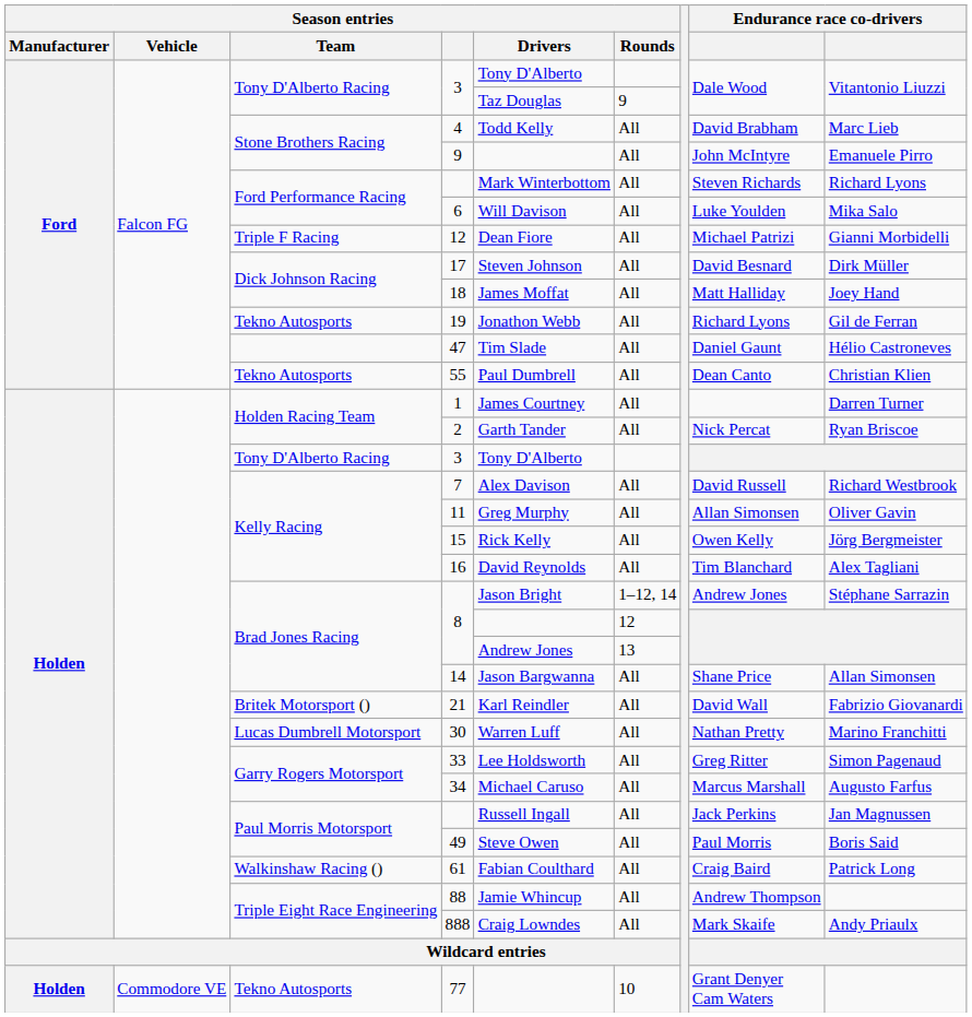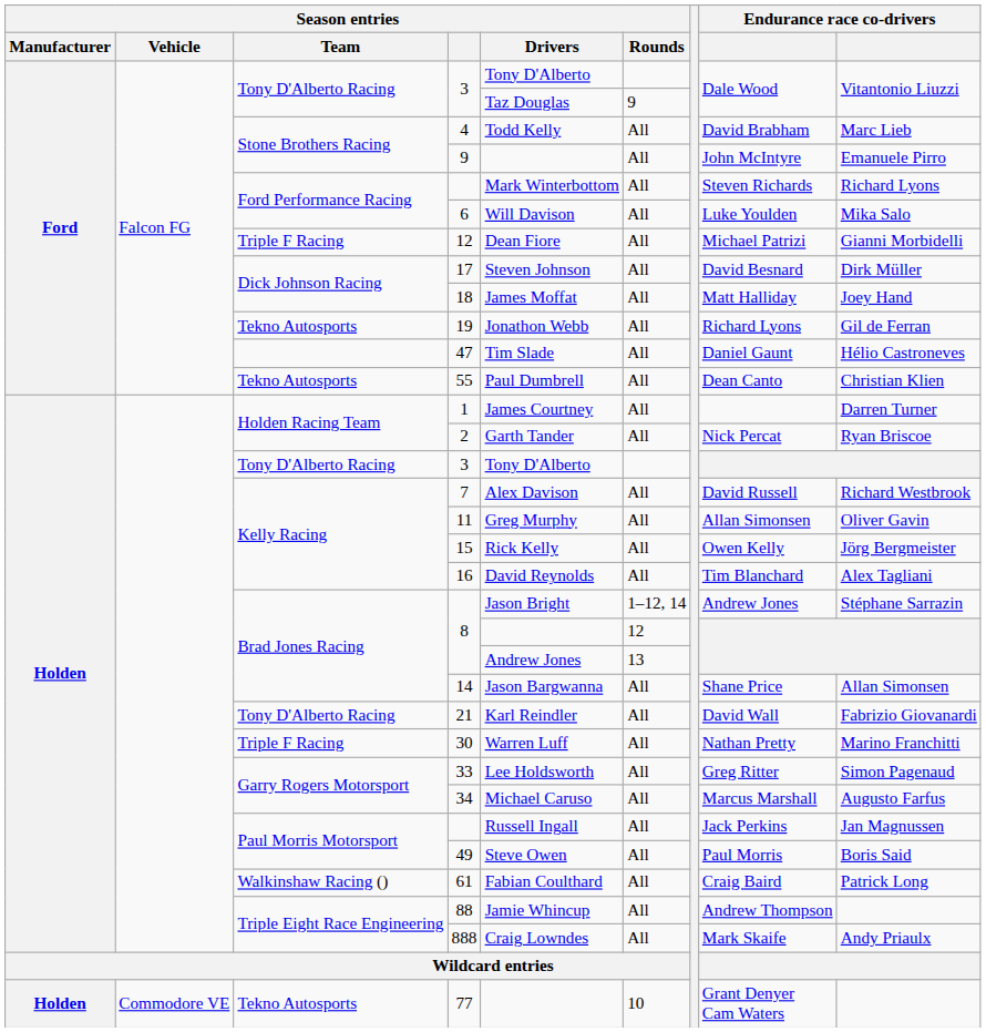 <table class="wikitable" style="font-size: 85%;">
 <tr>
 <th colspan="6">Season entries</th>
 <th rowspan=36></th>
 <th colspan="2">Endurance race co-drivers</th>
 </tr>
 <tr>
 <th>Manufacturer</th>
 <th>Vehicle</th>
 <th>Team</th>
 <th></th>
 <th>Drivers</th>
 <th>Rounds</th>
 <th></th>
 <th></th>
 </tr>
 <tr>
 <th rowspan=12><a href='#'>Ford</a></th>
 <td rowspan=12><a href='#'>Falcon FG</a></td>
 <td rowspan=2><a href='#'>Tony D'Alberto Racing</a></td>
 <td align=center rowspan=2>3</td>
 <td> <a href='#'>Tony D'Alberto</a></td>
 <td></td>
 <td rowspan=2> <a href='#'>Dale Wood</a></td>
 <td rowspan=2> <a href='#'>Vitantonio Liuzzi</a></td>
 </tr>
 <tr>
 <td> <a href='#'>Taz Douglas</a> </td>
 <td>9</td>
 </tr>
 <tr>
 <td rowspan=2><a href='#'>Stone Brothers Racing</a></td>
 <td align=center>4</td>
 <td> <a href='#'>Todd Kelly</a></td>
 <td>All</td>
 <td> <a href='#'>David Brabham</a></td>
 <td> <a href='#'>Marc Lieb</a></td>
 </tr>
 <tr>
 <td align=center>9</td>
 <td></td>
 <td>All</td>
 <td> <a href='#'>John McIntyre</a></td>
 <td> <a href='#'>Emanuele Pirro</a></td>
 </tr>
 <tr>
 <td rowspan=2><a href='#'>Ford Performance Racing</a></td>
 <td align=center></td>
 <td> <a href='#'>Mark Winterbottom</a></td>
 <td>All</td>
 <td> <a href='#'>Steven Richards</a></td>
 <td> <a href='#'>Richard Lyons</a> </td>
 </tr>
 <tr>
 <td align=center>6</td>
 <td> <a href='#'>Will Davison</a></td>
 <td>All</td>
 <td> <a href='#'>Luke Youlden</a></td>
 <td> <a href='#'>Mika Salo</a></td>
 </tr>
 <tr>
 <td><a href='#'>Triple F Racing</a></td>
 <td align=center>12</td>
 <td> <a href='#'>Dean Fiore</a></td>
 <td>All</td>
 <td> <a href='#'>Michael Patrizi</a></td>
 <td> <a href='#'>Gianni Morbidelli</a></td>
 </tr>
 <tr>
 <td rowspan=2><a href='#'>Dick Johnson Racing</a></td>
 <td align=center>17</td>
 <td> <a href='#'>Steven Johnson</a></td>
 <td>All</td>
 <td> <a href='#'>David Besnard</a></td>
 <td> <a href='#'>Dirk Müller</a></td>
 </tr>
 <tr>
 <td align=center>18</td>
 <td> <a href='#'>James Moffat</a></td>
 <td>All</td>
 <td> <a href='#'>Matt Halliday</a></td>
 <td> <a href='#'>Joey Hand</a></td>
 </tr>
 <tr>
 <td><a href='#'>Tekno Autosports</a></td>
 <td align=center>19</td>
 <td> <a href='#'>Jonathon Webb</a></td>
 <td>All</td>
 <td> <a href='#'>Richard Lyons</a></td>
 <td> <a href='#'>Gil de Ferran</a></td>
 </tr>
 <tr>
 <td></td>
 <td align=center>47</td>
 <td> <a href='#'>Tim Slade</a></td>
 <td>All</td>
 <td> <a href='#'>Daniel Gaunt</a></td>
 <td> <a href='#'>Hélio Castroneves</a></td>
 </tr>
 <tr>
 <td><a href='#'>Tekno Autosports</a></td>
 <td align=center>55</td>
 <td> <a href='#'>Paul Dumbrell</a></td>
 <td>All</td>
 <td> <a href='#'>Dean Canto</a></td>
 <td> <a href='#'>Christian Klien</a></td>
 </tr>
 <tr>
 <th rowspan=20><a href='#'>Holden</a></th>
 <td rowspan=20></td>
 <td rowspan=2><a href='#'>Holden Racing Team</a></td>
 <td align=center>1</td>
 <td> <a href='#'>James Courtney</a></td>
 <td>All</td>
 <td></td>
 <td> <a href='#'>Darren Turner</a> </td>
 </tr>
 <tr>
 <td align=center>2</td>
 <td> <a href='#'>Garth Tander</a></td>
 <td>All</td>
 <td> <a href='#'>Nick Percat</a></td>
 <td> <a href='#'>Ryan Briscoe</a></td>
 </tr>
 <tr>
 <td><a href='#'>Tony D'Alberto Racing</a></td>
 <td align=center>3</td>
 <td> <a href='#'>Tony D'Alberto</a></td>
 <td></td>
 <th colspan=2></th>
 </tr>
 <tr>
 <td rowspan=4><a href='#'>Kelly Racing</a></td>
 <td align=center>7</td>
 <td> <a href='#'>Alex Davison</a></td>
 <td>All</td>
 <td> <a href='#'>David Russell</a></td>
 <td> <a href='#'>Richard Westbrook</a></td>
 </tr>
 <tr>
 <td align=center>11</td>
 <td> <a href='#'>Greg Murphy</a></td>
 <td>All</td>
 <td> <a href='#'>Allan Simonsen</a></td>
 <td> <a href='#'>Oliver Gavin</a></td>
 </tr>
 <tr>
 <td align=center>15</td>
 <td> <a href='#'>Rick Kelly</a></td>
 <td>All</td>
 <td> <a href='#'>Owen Kelly</a></td>
 <td> <a href='#'>Jörg Bergmeister</a></td>
 </tr>
 <tr>
 <td align=center>16</td>
 <td> <a href='#'>David Reynolds</a></td>
 <td>All</td>
 <td> <a href='#'>Tim Blanchard</a></td>
 <td> <a href='#'>Alex Tagliani</a></td>
 </tr>
 <tr>
 <td rowspan=4><a href='#'>Brad Jones Racing</a></td>
 <td align=center rowspan=3>8</td>
 <td> <a href='#'>Jason Bright</a></td>
 <td>1–12, 14</td>
 <td> <a href='#'>Andrew Jones</a></td>
 <td> <a href='#'>Stéphane Sarrazin</a></td>
 </tr>
 <tr>
 <td></td>
 <td>12</td>
 <th colspan=2 rowspan=2></th>
 </tr>
 <tr>
 <td> <a href='#'>Andrew Jones</a> </td>
 <td>13</td>
 </tr>
 <tr>
 <td align=center>14</td>
 <td> <a href='#'>Jason Bargwanna</a></td>
 <td>All</td>
 <td> <a href='#'>Shane Price</a></td>
 <td> <a href='#'>Allan Simonsen</a> </td>
 </tr>
 <tr>
-<td><a href='#'>Britek Motorsport</a> ()</td>
+<td><a href='#'>Tony D'Alberto Racing</a></td>
 <td align=center>21</td>
 <td> <a href='#'>Karl Reindler</a></td>
 <td>All</td>
 <td> <a href='#'>David Wall</a></td>
 <td> <a href='#'>Fabrizio Giovanardi</a></td>
 </tr>
 <tr>
-<td><a href='#'>Lucas Dumbrell Motorsport</a></td>
+<td><a href='#'>Triple F Racing</a></td>
 <td align=center>30</td>
 <td> <a href='#'>Warren Luff</a></td>
 <td>All</td>
 <td> <a href='#'>Nathan Pretty</a></td>
 <td> <a href='#'>Marino Franchitti</a></td>
 </tr>
 <tr>
 <td rowspan=2><a href='#'>Garry Rogers Motorsport</a></td>
 <td align=center>33</td>
 <td> <a href='#'>Lee Holdsworth</a></td>
 <td>All</td>
 <td> <a href='#'>Greg Ritter</a></td>
 <td> <a href='#'>Simon Pagenaud</a></td>
 </tr>
 <tr>
 <td align=center>34</td>
 <td> <a href='#'>Michael Caruso</a></td>
 <td>All</td>
 <td> <a href='#'>Marcus Marshall</a></td>
 <td> <a href='#'>Augusto Farfus</a></td>
 </tr>
 <tr>
 <td rowspan=2><a href='#'>Paul Morris Motorsport</a></td>
 <td align=center></td>
 <td> <a href='#'>Russell Ingall</a></td>
 <td>All</td>
 <td> <a href='#'>Jack Perkins</a></td>
 <td> <a href='#'>Jan Magnussen</a></td>
 </tr>
 <tr>
 <td align=center>49</td>
 <td> <a href='#'>Steve Owen</a></td>
 <td>All</td>
 <td> <a href='#'>Paul Morris</a></td>
 <td> <a href='#'>Boris Said</a></td>
 </tr>
 <tr>
 <td><a href='#'>Walkinshaw Racing</a> ()</td>
 <td align=center>61</td>
 <td> <a href='#'>Fabian Coulthard</a></td>
 <td>All</td>
 <td> <a href='#'>Craig Baird</a></td>
 <td> <a href='#'>Patrick Long</a></td>
 </tr>
 <tr>
 <td rowspan=2><a href='#'>Triple Eight Race Engineering</a></td>
 <td align=center>88</td>
 <td> <a href='#'>Jamie Whincup</a></td>
 <td>All</td>
 <td> <a href='#'>Andrew Thompson</a></td>
 <td></td>
 </tr>
 <tr>
 <td align=center>888</td>
 <td> <a href='#'>Craig Lowndes</a></td>
 <td>All</td>
 <td> <a href='#'>Mark Skaife</a></td>
 <td> <a href='#'>Andy Priaulx</a></td>
 </tr>
 <tr>
 <th colspan=9><strong>Wildcard entries</strong></th>
 </tr>
 <tr>
 <th><a href='#'>Holden</a></th>
 <td><a href='#'>Commodore VE</a></td>
 <td><a href='#'>Tekno Autosports</a></td>
 <td align=center>77</td>
 <td></td>
 <td>10</td>
 <td> <a href='#'>Grant Denyer</a><br> <a href='#'>Cam Waters</a></td>
 <td></td>
 </tr>
 </table>
